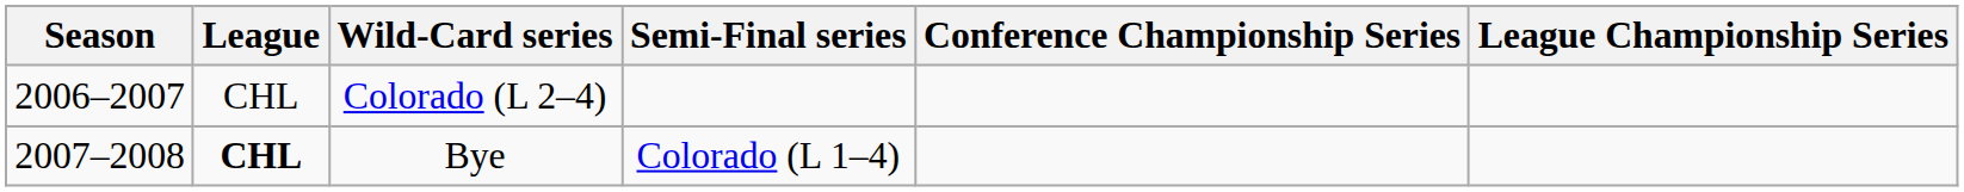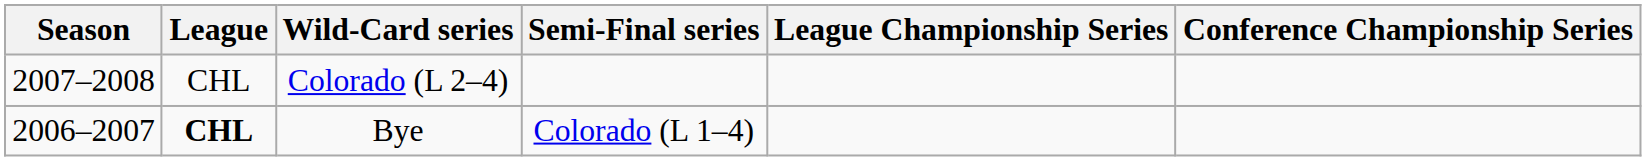 <table class="wikitable" style="text-align:center">
 <tr>
 <th>Season</th>
 <th>League</th>
 <th>Wild-Card series</th>
 <th>Semi-Final series</th>
+<th>League Championship Series</th>
 <th>Conference Championship Series</th>
-<th>League Championship Series</th>
 </tr>
 <tr>
-<td>2006–2007</td>
+<td>2007–2008</td>
 <td>CHL</td>
 <td><a href='#'>Colorado</a> (L 2–4)</td>
 <td></td>
 <td></td>
 <td></td>
 </tr>
 <tr>
-<td>2007–2008</td>
+<td>2006–2007</td>
 <td><strong>CHL</strong></td>
 <td>Bye</td>
 <td><a href='#'>Colorado</a> (L 1–4)</td>
 <td></td>
 <td></td>
 </tr>
 </table>
